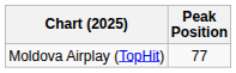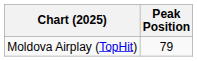 <table class="wikitable plainrowheaders">
 <tr>
 <th scope="col">Chart (2025)</th>
 <th scope="col">Peak<br>Position</th>
 </tr>
 <tr>
 <td>Moldova Airplay (<a href='#'>TopHit</a>)</td>
-<td align="center">77</td>
+<td align="center">79</td>
 </tr>
 </table>
